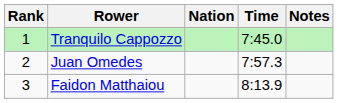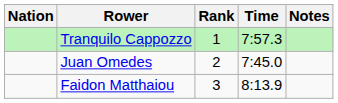 <table class="wikitable sortable" style="text-align:center">
 <tr>
+<th>Nation</th>
+<th>Rower</th>
 <th>Rank</th>
-<th>Rower</th>
-<th>Nation</th>
 <th>Time</th>
 <th>Notes</th>
 </tr>
 <tr bgcolor=bbf3bb>
+<td align=left></td>
+<td align=left><a href='#'>Tranquilo Cappozzo</a></td>
 <td>1</td>
-<td align=left><a href='#'>Tranquilo Cappozzo</a></td>
+<td>7:57.3</td>
+<td></td>
+</tr>
+<tr>
 <td align=left></td>
+<td align=left><a href='#'>Juan Omedes</a></td>
+<td>2</td>
 <td>7:45.0</td>
 <td></td>
 </tr>
 <tr>
-<td>2</td>
-<td align=left><a href='#'>Juan Omedes</a></td>
 <td align=left></td>
-<td>7:57.3</td>
-<td></td>
-</tr>
-<tr>
+<td align=left><a href='#'>Faidon Matthaiou</a></td>
 <td>3</td>
-<td align=left><a href='#'>Faidon Matthaiou</a></td>
-<td align=left></td>
 <td>8:13.9</td>
 <td></td>
 </tr>
 </table>
